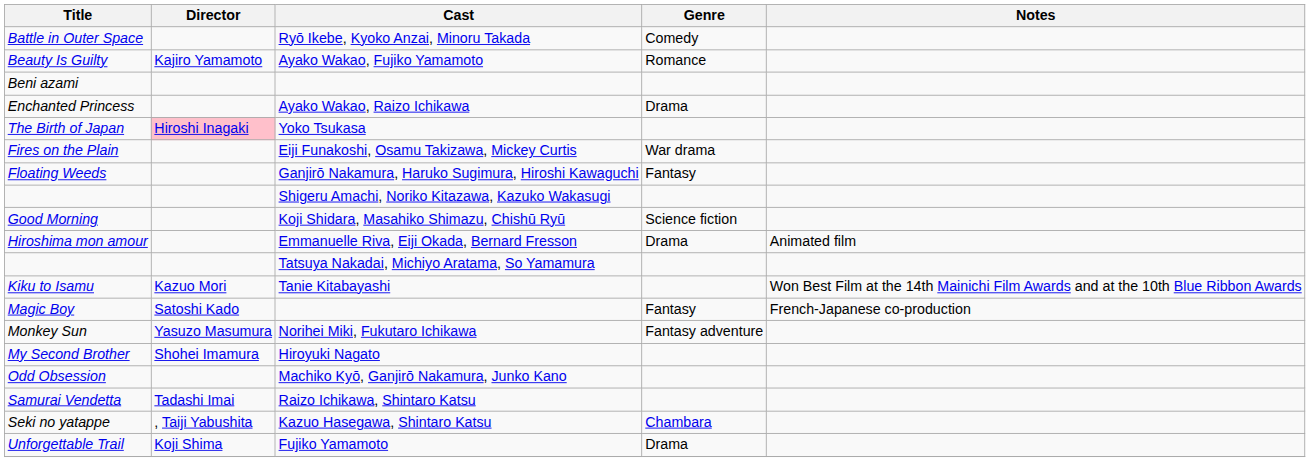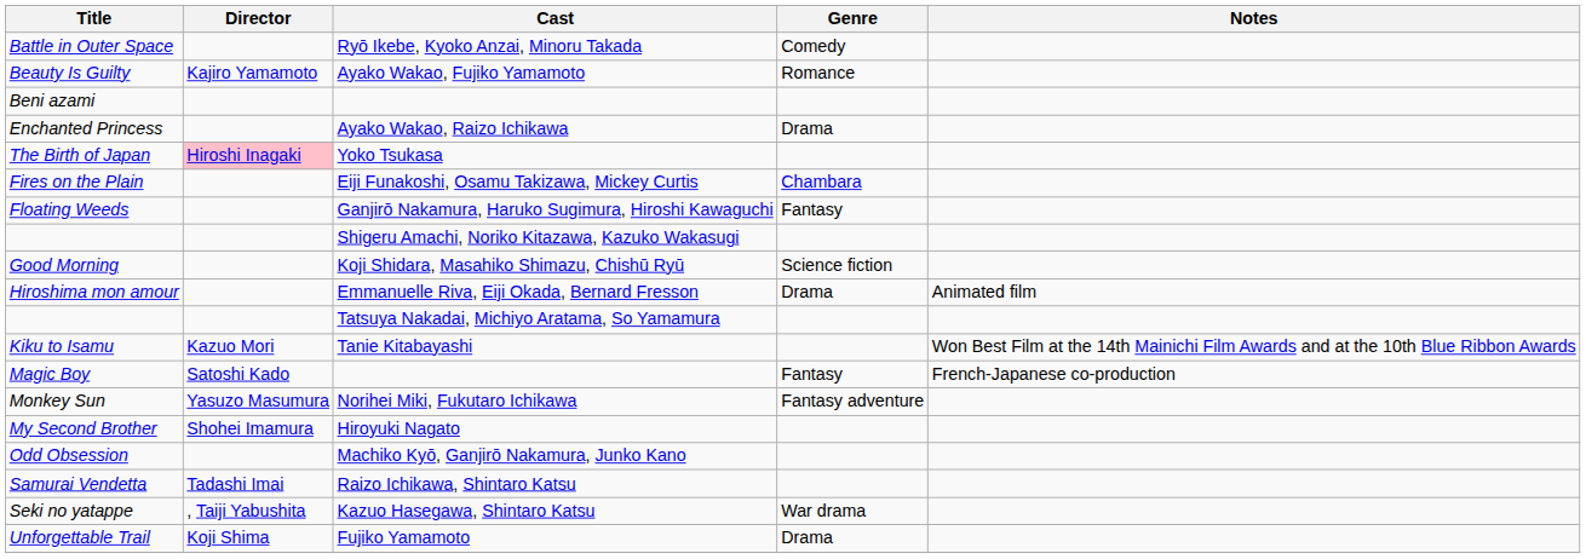 <table class="wikitable sortable">
 <tr>
 <th scope="col">Title</th>
 <th scope="col">Director</th>
 <th scope="col" class="unsortable">Cast</th>
 <th scope="col">Genre</th>
 <th scope="col">Notes</th>
 </tr>
 <tr>
 <td><em><a href='#'>Battle in Outer Space</a></em></td>
 <td></td>
 <td><a href='#'>Ryō Ikebe</a>, <a href='#'>Kyoko Anzai</a>, <a href='#'>Minoru Takada</a></td>
 <td>Comedy</td>
 <td></td>
 </tr>
 <tr>
 <td><em><a href='#'>Beauty Is Guilty</a></em></td>
 <td><a href='#'>Kajiro Yamamoto</a></td>
 <td><a href='#'>Ayako Wakao</a>, <a href='#'>Fujiko Yamamoto</a></td>
 <td>Romance</td>
 <td></td>
 </tr>
 <tr>
 <td><em>Beni azami</em></td>
 <td></td>
 <td></td>
 <td></td>
 <td></td>
 </tr>
 <tr>
 <td><em>Enchanted Princess</em></td>
 <td></td>
 <td><a href='#'>Ayako Wakao</a>, <a href='#'>Raizo Ichikawa</a></td>
 <td>Drama</td>
 <td></td>
 </tr>
 <tr>
 <td><em><a href='#'>The Birth of Japan</a></em></td>
 <td style="background: pink;"><a href='#'>Hiroshi Inagaki</a></td>
 <td><a href='#'>Yoko Tsukasa</a></td>
 <td></td>
 <td></td>
 </tr>
 <tr>
 <td><em><a href='#'>Fires on the Plain</a></em></td>
 <td></td>
 <td><a href='#'>Eiji Funakoshi</a>, <a href='#'>Osamu Takizawa</a>, <a href='#'>Mickey Curtis</a></td>
-<td>War drama</td>
+<td><a href='#'>Chambara</a></td>
 <td></td>
 </tr>
 <tr>
 <td><em><a href='#'>Floating Weeds</a></em></td>
 <td></td>
 <td><a href='#'>Ganjirō Nakamura</a>, <a href='#'>Haruko Sugimura</a>, <a href='#'>Hiroshi Kawaguchi</a></td>
 <td>Fantasy</td>
 <td></td>
 </tr>
 <tr>
 <td></td>
 <td></td>
 <td><a href='#'>Shigeru Amachi</a>, <a href='#'>Noriko Kitazawa</a>, <a href='#'>Kazuko Wakasugi</a></td>
 <td></td>
 <td></td>
 </tr>
 <tr>
 <td><em><a href='#'>Good Morning</a></em></td>
 <td></td>
 <td><a href='#'>Koji Shidara</a>, <a href='#'>Masahiko Shimazu</a>, <a href='#'>Chishū Ryū</a></td>
 <td>Science fiction</td>
 <td></td>
 </tr>
 <tr>
 <td><em><a href='#'>Hiroshima mon amour</a></em></td>
 <td></td>
 <td><a href='#'>Emmanuelle Riva</a>, <a href='#'>Eiji Okada</a>, <a href='#'>Bernard Fresson</a></td>
 <td>Drama</td>
 <td>Animated film</td>
 </tr>
 <tr>
 <td></td>
 <td></td>
 <td><a href='#'>Tatsuya Nakadai</a>, <a href='#'>Michiyo Aratama</a>, <a href='#'>So Yamamura</a></td>
 <td></td>
 <td></td>
 </tr>
 <tr>
 <td><em><a href='#'>Kiku to Isamu</a></em></td>
 <td><a href='#'>Kazuo Mori</a></td>
 <td><a href='#'>Tanie Kitabayashi</a></td>
 <td></td>
 <td>Won Best Film at the 14th <a href='#'>Mainichi Film Awards</a> and at the 10th <a href='#'>Blue Ribbon Awards</a></td>
 </tr>
 <tr>
 <td><em><a href='#'>Magic Boy</a></em></td>
 <td><a href='#'>Satoshi Kado</a></td>
 <td></td>
 <td>Fantasy</td>
 <td>French-Japanese co-production</td>
 </tr>
 <tr>
 <td><em>Monkey Sun</em></td>
 <td><a href='#'>Yasuzo Masumura</a></td>
 <td><a href='#'>Norihei Miki</a>, <a href='#'>Fukutaro Ichikawa</a></td>
 <td>Fantasy adventure</td>
 <td></td>
 </tr>
 <tr>
 <td><em><a href='#'>My Second Brother</a></em></td>
 <td><a href='#'>Shohei Imamura</a></td>
 <td><a href='#'>Hiroyuki Nagato</a></td>
 <td></td>
 <td></td>
 </tr>
 <tr>
 <td><em><a href='#'>Odd Obsession</a></em></td>
 <td></td>
 <td><a href='#'>Machiko Kyō</a>, <a href='#'>Ganjirō Nakamura</a>, <a href='#'>Junko Kano</a></td>
 <td></td>
 <td></td>
 </tr>
 <tr>
 <td><em><a href='#'>Samurai Vendetta</a></em></td>
 <td><a href='#'>Tadashi Imai</a></td>
 <td><a href='#'>Raizo Ichikawa</a>, <a href='#'>Shintaro Katsu</a></td>
 <td></td>
 <td></td>
 </tr>
 <tr>
 <td><em>Seki no yatappe</em></td>
 <td>, <a href='#'>Taiji Yabushita</a></td>
 <td><a href='#'>Kazuo Hasegawa</a>, <a href='#'>Shintaro Katsu</a></td>
-<td><a href='#'>Chambara</a></td>
+<td>War drama</td>
 <td></td>
 </tr>
 <tr>
 <td><em><a href='#'>Unforgettable Trail</a></em></td>
 <td><a href='#'>Koji Shima</a></td>
 <td><a href='#'>Fujiko Yamamoto</a></td>
 <td>Drama</td>
 <td></td>
 </tr>
 <tr>
 </tr>
 </table>
